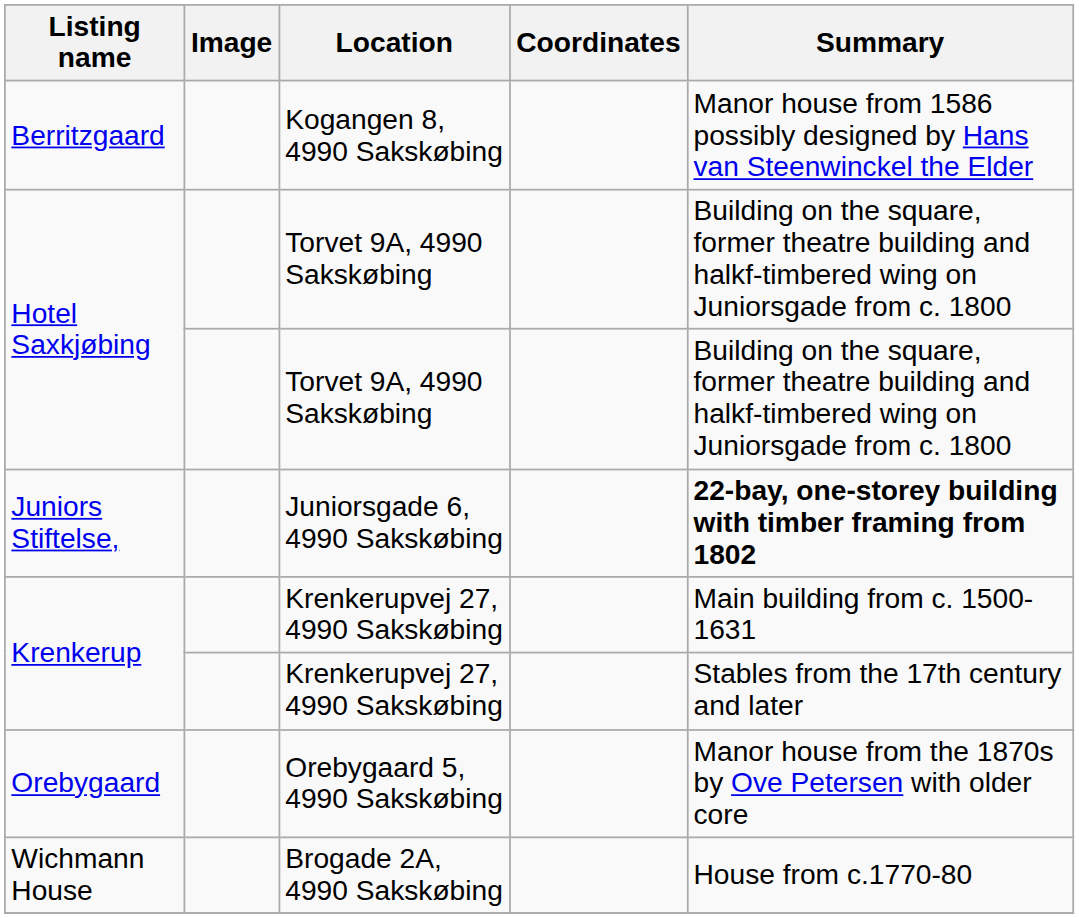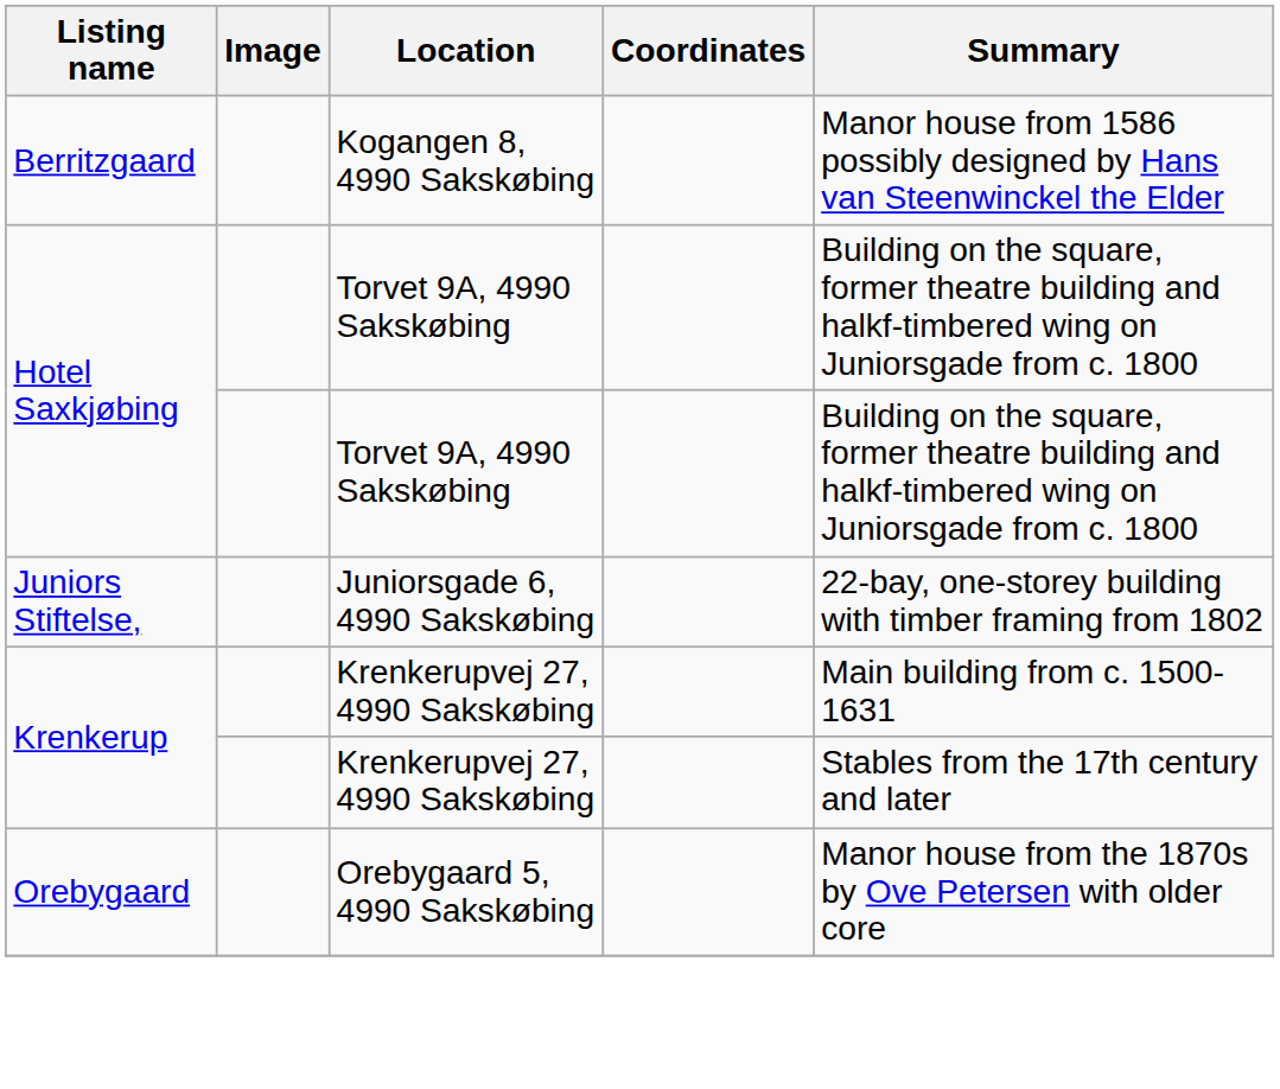 <table class="wikitable sortable">
 <tr>
 <th>Listing name</th>
 <th>Image</th>
 <th>Location</th>
 <th>Coordinates</th>
 <th>Summary</th>
 </tr>
 <tr>
 <td><a href='#'>Berritzgaard</a></td>
 <td></td>
 <td>Kogangen 8, 4990 Sakskøbing</td>
 <td></td>
 <td>Manor house from 1586 possibly designed by <a href='#'>Hans van Steenwinckel the Elder</a></td>
 </tr>
 <tr>
 <td rowspan="2"><a href='#'>Hotel Saxkjøbing</a></td>
 <td></td>
 <td>Torvet 9A, 4990 Sakskøbing</td>
 <td></td>
 <td>Building on the square, former theatre building and halkf-timbered wing on Juniorsgade from c. 1800</td>
 </tr>
 <tr>
 <td></td>
 <td>Torvet 9A, 4990 Sakskøbing</td>
 <td></td>
 <td>Building on the square, former theatre building and halkf-timbered wing on Juniorsgade from c. 1800</td>
 </tr>
 <tr>
 <td><a href='#'>Juniors Stiftelse,</a></td>
 <td></td>
 <td>Juniorsgade 6, 4990 Sakskøbing</td>
 <td></td>
-<td><strong>22-bay, one-storey building with timber framing from 1802</strong></td>
+<td>22-bay, one-storey building with timber framing from 1802</td>
 </tr>
 <tr>
 <td rowspan="2"><a href='#'>Krenkerup</a></td>
 <td></td>
 <td>Krenkerupvej 27, 4990 Sakskøbing</td>
 <td></td>
 <td>Main building from c. 1500-1631</td>
 </tr>
 <tr>
 <td></td>
 <td>Krenkerupvej 27, 4990 Sakskøbing</td>
 <td></td>
 <td>Stables from the 17th century and later</td>
 </tr>
 <tr>
 <td><a href='#'>Orebygaard</a></td>
 <td></td>
 <td>Orebygaard 5, 4990 Sakskøbing</td>
 <td></td>
 <td>Manor house from the  1870s by <a href='#'>Ove Petersen</a> with older core</td>
 </tr>
 <tr>
-<td>Wichmann House</td>
-<td></td>
-<td>Brogade 2A, 4990 Sakskøbing</td>
-<td></td>
-<td>House from c.1770-80</td>
-</tr>
-<tr>
 </tr>
 </table>
